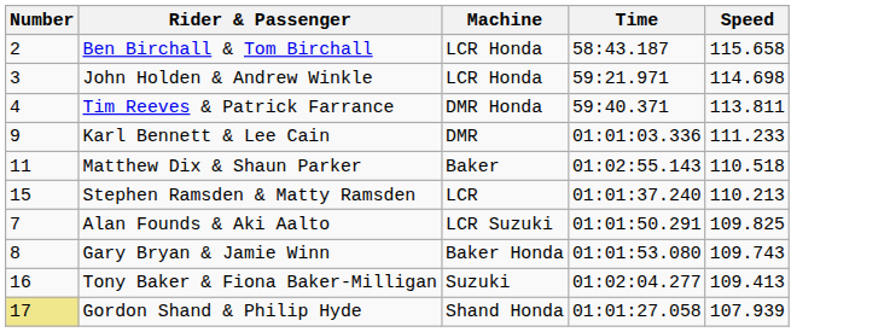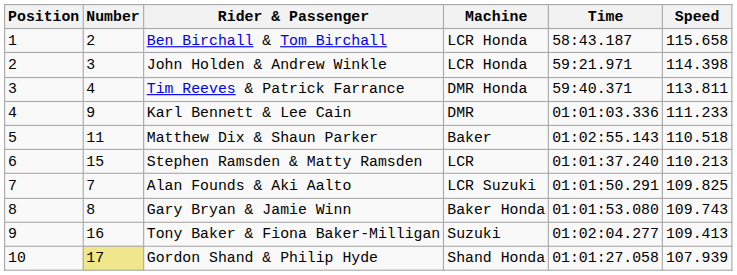 <table class="wikitable">
 <tr>
+<th>Position</th>
 <th>Number</th>
 <th>Rider & Passenger</th>
 <th>Machine</th>
 <th>Time</th>
 <th>Speed</th>
 </tr>
 <tr>
+<td>1</td>
 <td>2</td>
 <td><a href='#'>Ben Birchall</a> & <a href='#'>Tom Birchall</a></td>
 <td>LCR Honda</td>
 <td>58:43.187</td>
 <td>115.658</td>
 </tr>
 <tr>
+<td>2</td>
 <td>3</td>
 <td>John Holden & Andrew Winkle</td>
 <td>LCR Honda</td>
 <td>59:21.971</td>
-<td>114.698</td>
+<td>114.398</td>
 </tr>
 <tr>
+<td>3</td>
 <td>4</td>
 <td><a href='#'>Tim Reeves</a> & Patrick Farrance</td>
 <td>DMR Honda</td>
 <td>59:40.371</td>
 <td>113.811</td>
 </tr>
 <tr>
+<td>4</td>
 <td>9</td>
 <td>Karl Bennett & Lee Cain</td>
 <td>DMR</td>
 <td>01:01:03.336</td>
 <td>111.233</td>
 </tr>
 <tr>
+<td>5</td>
 <td>11</td>
 <td>Matthew Dix & Shaun Parker</td>
 <td>Baker</td>
 <td>01:02:55.143</td>
 <td>110.518</td>
 </tr>
 <tr>
+<td>6</td>
 <td>15</td>
 <td>Stephen Ramsden & Matty Ramsden</td>
 <td>LCR</td>
 <td>01:01:37.240</td>
 <td>110.213</td>
 </tr>
 <tr>
 <td>7</td>
+<td>7</td>
 <td>Alan Founds & Aki Aalto</td>
 <td>LCR Suzuki</td>
 <td>01:01:50.291</td>
 <td>109.825</td>
 </tr>
 <tr>
 <td>8</td>
+<td>8</td>
 <td>Gary Bryan & Jamie Winn</td>
 <td>Baker Honda</td>
 <td>01:01:53.080</td>
 <td>109.743</td>
 </tr>
 <tr>
+<td>9</td>
 <td>16</td>
 <td>Tony Baker & Fiona Baker-Milligan</td>
 <td>Suzuki</td>
 <td>01:02:04.277</td>
 <td>109.413</td>
 </tr>
 <tr>
+<td>10</td>
 <td style="background: khaki;">17</td>
 <td>Gordon Shand & Philip Hyde</td>
 <td>Shand Honda</td>
 <td>01:01:27.058</td>
 <td>107.939</td>
 </tr>
 </table>
